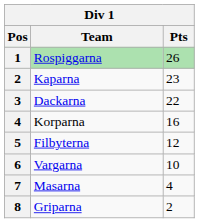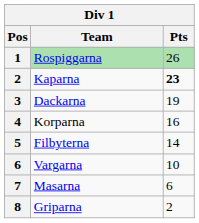 <table class="wikitable">
 <tr>
 <th colspan="3">Div 1</th>
 </tr>
 <tr>
 <th width=20>Pos</th>
 <th width=150>Team</th>
 <th width=30>Pts</th>
 </tr>
 <tr style="background:#ACE1AF;">
 <th>1</th>
 <td><a href='#'>Rospiggarna</a></td>
 <td>26</td>
 </tr>
 <tr>
 <th>2</th>
 <td><a href='#'>Kaparna</a></td>
-<td>23</td>
+<td><strong>23</strong></td>
 </tr>
 <tr>
 <th>3</th>
 <td><a href='#'>Dackarna</a></td>
-<td>22</td>
+<td>19</td>
 </tr>
 <tr>
 <th>4</th>
 <td>Korparna</td>
 <td>16</td>
 </tr>
 <tr>
 <th>5</th>
 <td><a href='#'>Filbyterna</a></td>
-<td>12</td>
+<td>14</td>
 </tr>
 <tr>
 <th>6</th>
 <td><a href='#'>Vargarna</a></td>
 <td>10</td>
 </tr>
 <tr>
 <th>7</th>
 <td><a href='#'>Masarna</a></td>
-<td>4</td>
+<td>6</td>
 </tr>
 <tr>
 <th>8</th>
 <td><a href='#'>Griparna</a></td>
 <td>2</td>
 </tr>
 </table>
